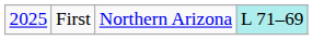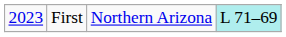 <table class="wikitable">
 <tr>
 </tr>
 <tr>
-<td><a href='#'>2025</a></td>
+<td><a href='#'>2023</a></td>
 <td>First</td>
 <td><a href='#'>Northern Arizona</a></td>
 <td style="background: paleturquoise;">L 71–69</td>
 </tr>
 <tr>
 </tr>
 </table>
